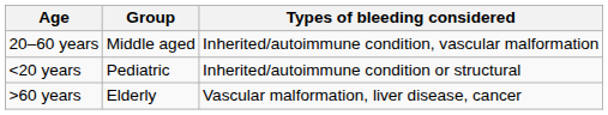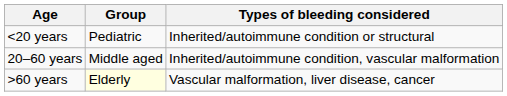 <table class="wikitable">
 <tr>
 <th>Age</th>
 <th>Group</th>
 <th>Types of bleeding considered</th>
 </tr>
 <tr>
+<td><20 years</td>
+<td>Pediatric</td>
+<td>Inherited/autoimmune condition or structural</td>
+</tr>
+<tr>
 <td>20–60 years</td>
 <td>Middle aged</td>
 <td>Inherited/autoimmune condition, vascular malformation</td>
 </tr>
 <tr>
-<td><20 years</td>
-<td>Pediatric</td>
-<td>Inherited/autoimmune condition or structural</td>
-</tr>
-<tr>
 <td>>60 years</td>
-<td>Elderly</td>
+<td style="background: lightyellow;">Elderly</td>
 <td>Vascular malformation, liver disease, cancer</td>
 </tr>
 </table>
